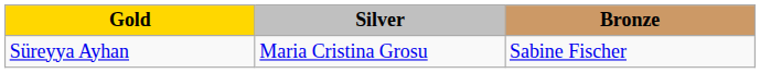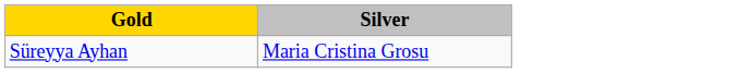 <table class="wikitable" style="text-align:left">
 <tr align="center">
 <td width=200 bgcolor=gold><strong>Gold</strong></td>
 <td width=200 bgcolor=silver><strong>Silver</strong></td>
-<td width=200 bgcolor=CC9966><strong>Bronze</strong></td>
 </tr>
 <tr>
 <td><a href='#'>Süreyya Ayhan</a><br><em></em></td>
 <td><a href='#'>Maria Cristina Grosu</a><br><em></em></td>
-<td><a href='#'>Sabine Fischer</a><br><em></em></td>
 </tr>
 </table>
